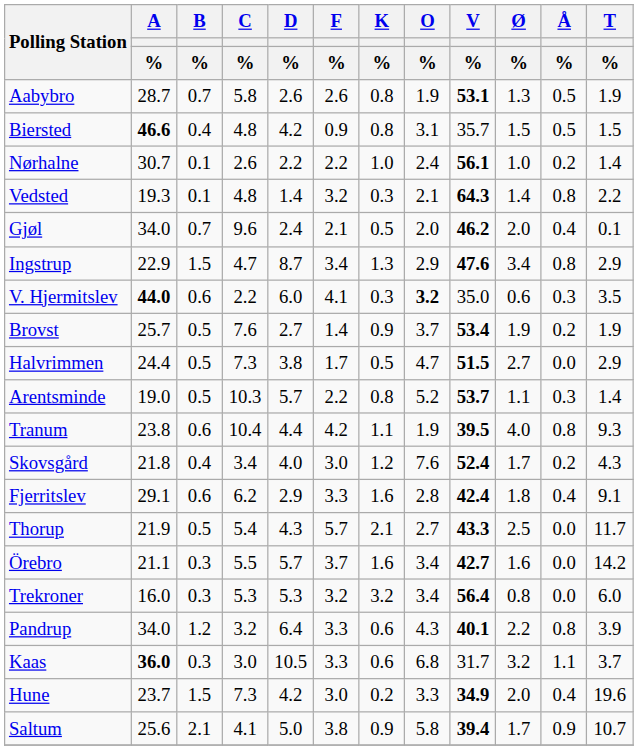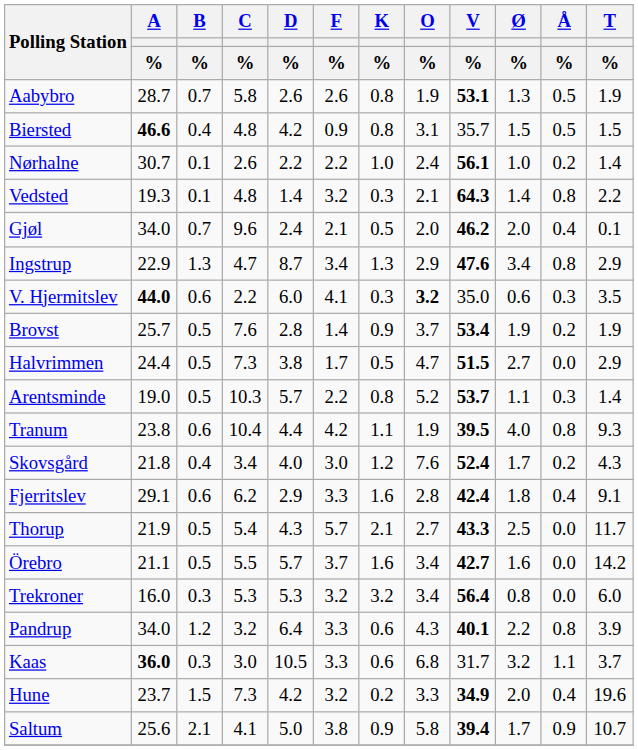 <table class="wikitable sortable" style="text-align:right; font-size:95%; line-height:20px;">
 <tr>
 <th rowspan="3">Polling Station</th>
 <th width=30px class=unsortable><a href='#'>A</a></th>
 <th width=30px class=unsortable><a href='#'>B</a></th>
 <th width=30px class=unsortable><a href='#'>C</a></th>
 <th width=30px class=unsortable><a href='#'>D</a></th>
 <th width=30px class=unsortable><a href='#'>F</a></th>
 <th width=30px class=unsortable><a href='#'>K</a></th>
 <th width=30px class=unsortable><a href='#'>O</a></th>
 <th width=30px class=unsortable><a href='#'>V</a></th>
 <th width=30px class=unsortable><a href='#'>Ø</a></th>
 <th width=30px class=unsortable><a href='#'>Å</a></th>
 <th width=30px class=unsortable><a href='#'>T</a></th>
 </tr>
 <tr>
 <th style=background:></th>
 <th style=background:></th>
 <th style=background:></th>
 <th style=background:></th>
 <th style=background:></th>
 <th style=background:></th>
 <th style=background:></th>
 <th style=background:></th>
 <th style=background:></th>
 <th style=background:></th>
 <th style=background:></th>
 </tr>
 <tr>
 <th align=center data-sort-type=number>%</th>
 <th align=center data-sort-type=number>%</th>
 <th align=center data-sort-type=number>%</th>
 <th align=center data-sort-type=number>%</th>
 <th align=center data-sort-type=number>%</th>
 <th align=center data-sort-type=number>%</th>
 <th align=center data-sort-type=number>%</th>
 <th align=center data-sort-type=number>%</th>
 <th align=center data-sort-type=number>%</th>
 <th align=center data-sort-type=number>%</th>
 <th align=center data-sort-type=number>%</th>
 </tr>
 <tr>
 <td align=left><a href='#'>Aabybro</a></td>
 <td align=center>28.7</td>
 <td align=center>0.7</td>
 <td align=center>5.8</td>
 <td align=center>2.6</td>
 <td align=center>2.6</td>
 <td align=center>0.8</td>
 <td align=center>1.9</td>
 <td align=center ><strong>53.1</strong></td>
 <td align=center>1.3</td>
 <td align=center>0.5</td>
 <td align=center>1.9</td>
 </tr>
 <tr>
 <td align=left><a href='#'>Biersted</a></td>
 <td align=center ><strong>46.6</strong></td>
 <td align=center>0.4</td>
 <td align=center>4.8</td>
 <td align=center>4.2</td>
 <td align=center>0.9</td>
 <td align=center>0.8</td>
 <td align=center>3.1</td>
 <td align=center>35.7</td>
 <td align=center>1.5</td>
 <td align=center>0.5</td>
 <td align=center>1.5</td>
 </tr>
 <tr>
 <td align=left><a href='#'>Nørhalne</a></td>
 <td align=center>30.7</td>
 <td align=center>0.1</td>
 <td align=center>2.6</td>
 <td align=center>2.2</td>
 <td align=center>2.2</td>
 <td align=center>1.0</td>
 <td align=center>2.4</td>
 <td align=center ><strong>56.1</strong></td>
 <td align=center>1.0</td>
 <td align=center>0.2</td>
 <td align=center>1.4</td>
 </tr>
 <tr>
 <td align=left><a href='#'>Vedsted</a></td>
 <td align=center>19.3</td>
 <td align=center>0.1</td>
 <td align=center>4.8</td>
 <td align=center>1.4</td>
 <td align=center>3.2</td>
 <td align=center>0.3</td>
 <td align=center>2.1</td>
 <td align=center ><strong>64.3</strong></td>
 <td align=center>1.4</td>
 <td align=center>0.8</td>
 <td align=center>2.2</td>
 </tr>
 <tr>
 <td align=left><a href='#'>Gjøl</a></td>
 <td align=center>34.0</td>
 <td align=center>0.7</td>
 <td align=center>9.6</td>
 <td align=center>2.4</td>
 <td align=center>2.1</td>
 <td align=center>0.5</td>
 <td align=center>2.0</td>
 <td align=center ><strong>46.2</strong></td>
 <td align=center>2.0</td>
 <td align=center>0.4</td>
 <td align=center>0.1</td>
 </tr>
 <tr>
 <td align=left><a href='#'>Ingstrup</a></td>
 <td align=center>22.9</td>
-<td align=center>1.5</td>
+<td align=center>1.3</td>
 <td align=center>4.7</td>
 <td align=center>8.7</td>
 <td align=center>3.4</td>
 <td align=center>1.3</td>
 <td align=center>2.9</td>
 <td align=center ><strong>47.6</strong></td>
 <td align=center>3.4</td>
 <td align=center>0.8</td>
 <td align=center>2.9</td>
 </tr>
 <tr>
 <td align=left><a href='#'>V. Hjermitslev</a></td>
 <td align=center ><strong>44.0</strong></td>
 <td align=center>0.6</td>
 <td align=center>2.2</td>
 <td align=center>6.0</td>
 <td align=center>4.1</td>
 <td align=center>0.3</td>
 <td align=center><strong>3.2</strong></td>
 <td align=center>35.0</td>
 <td align=center>0.6</td>
 <td align=center>0.3</td>
 <td align=center>3.5</td>
 </tr>
 <tr>
 <td align=left><a href='#'>Brovst</a></td>
 <td align=center>25.7</td>
 <td align=center>0.5</td>
 <td align=center>7.6</td>
-<td align=center>2.7</td>
+<td align=center>2.8</td>
 <td align=center>1.4</td>
 <td align=center>0.9</td>
 <td align=center>3.7</td>
 <td align=center ><strong>53.4</strong></td>
 <td align=center>1.9</td>
 <td align=center>0.2</td>
 <td align=center>1.9</td>
 </tr>
 <tr>
 <td align=left><a href='#'>Halvrimmen</a></td>
 <td align=center>24.4</td>
 <td align=center>0.5</td>
 <td align=center>7.3</td>
 <td align=center>3.8</td>
 <td align=center>1.7</td>
 <td align=center>0.5</td>
 <td align=center>4.7</td>
 <td align=center ><strong>51.5</strong></td>
 <td align=center>2.7</td>
 <td align=center>0.0</td>
 <td align=center>2.9</td>
 </tr>
 <tr>
 <td align=left><a href='#'>Arentsminde</a></td>
 <td align=center>19.0</td>
 <td align=center>0.5</td>
 <td align=center>10.3</td>
 <td align=center>5.7</td>
 <td align=center>2.2</td>
 <td align=center>0.8</td>
 <td align=center>5.2</td>
 <td align=center ><strong>53.7</strong></td>
 <td align=center>1.1</td>
 <td align=center>0.3</td>
 <td align=center>1.4</td>
 </tr>
 <tr>
 <td align=left><a href='#'>Tranum</a></td>
 <td align=center>23.8</td>
 <td align=center>0.6</td>
 <td align=center>10.4</td>
 <td align=center>4.4</td>
 <td align=center>4.2</td>
 <td align=center>1.1</td>
 <td align=center>1.9</td>
 <td align=center ><strong>39.5</strong></td>
 <td align=center>4.0</td>
 <td align=center>0.8</td>
 <td align=center>9.3</td>
 </tr>
 <tr>
 <td align=left><a href='#'>Skovsgård</a></td>
 <td align=center>21.8</td>
 <td align=center>0.4</td>
 <td align=center>3.4</td>
 <td align=center>4.0</td>
 <td align=center>3.0</td>
 <td align=center>1.2</td>
 <td align=center>7.6</td>
 <td align=center ><strong>52.4</strong></td>
 <td align=center>1.7</td>
 <td align=center>0.2</td>
 <td align=center>4.3</td>
 </tr>
 <tr>
 <td align=left><a href='#'>Fjerritslev</a></td>
 <td align=center>29.1</td>
 <td align=center>0.6</td>
 <td align=center>6.2</td>
 <td align=center>2.9</td>
 <td align=center>3.3</td>
 <td align=center>1.6</td>
 <td align=center>2.8</td>
 <td align=center ><strong>42.4</strong></td>
 <td align=center>1.8</td>
 <td align=center>0.4</td>
 <td align=center>9.1</td>
 </tr>
 <tr>
 <td align=left><a href='#'>Thorup</a></td>
 <td align=center>21.9</td>
 <td align=center>0.5</td>
 <td align=center>5.4</td>
 <td align=center>4.3</td>
 <td align=center>5.7</td>
 <td align=center>2.1</td>
 <td align=center>2.7</td>
 <td align=center ><strong>43.3</strong></td>
 <td align=center>2.5</td>
 <td align=center>0.0</td>
 <td align=center>11.7</td>
 </tr>
 <tr>
 <td align=left><a href='#'>Örebro</a></td>
 <td align=center>21.1</td>
-<td align=center>0.3</td>
+<td align=center>0.5</td>
 <td align=center>5.5</td>
 <td align=center>5.7</td>
 <td align=center>3.7</td>
 <td align=center>1.6</td>
 <td align=center>3.4</td>
 <td align=center ><strong>42.7</strong></td>
 <td align=center>1.6</td>
 <td align=center>0.0</td>
 <td align=center>14.2</td>
 </tr>
 <tr>
 <td align=left><a href='#'>Trekroner</a></td>
 <td align=center>16.0</td>
 <td align=center>0.3</td>
 <td align=center>5.3</td>
 <td align=center>5.3</td>
 <td align=center>3.2</td>
 <td align=center>3.2</td>
 <td align=center>3.4</td>
 <td align=center ><strong>56.4</strong></td>
 <td align=center>0.8</td>
 <td align=center>0.0</td>
 <td align=center>6.0</td>
 </tr>
 <tr>
 <td align=left><a href='#'>Pandrup</a></td>
 <td align=center>34.0</td>
 <td align=center>1.2</td>
 <td align=center>3.2</td>
 <td align=center>6.4</td>
 <td align=center>3.3</td>
 <td align=center>0.6</td>
 <td align=center>4.3</td>
 <td align=center ><strong>40.1</strong></td>
 <td align=center>2.2</td>
 <td align=center>0.8</td>
 <td align=center>3.9</td>
 </tr>
 <tr>
 <td align=left><a href='#'>Kaas</a></td>
 <td align=center ><strong>36.0</strong></td>
 <td align=center>0.3</td>
 <td align=center>3.0</td>
 <td align=center>10.5</td>
 <td align=center>3.3</td>
 <td align=center>0.6</td>
 <td align=center>6.8</td>
 <td align=center>31.7</td>
 <td align=center>3.2</td>
 <td align=center>1.1</td>
 <td align=center>3.7</td>
 </tr>
 <tr>
 <td align=left><a href='#'>Hune</a></td>
 <td align=center>23.7</td>
 <td align=center>1.5</td>
 <td align=center>7.3</td>
 <td align=center>4.2</td>
-<td align=center>3.0</td>
+<td align=center>3.2</td>
 <td align=center>0.2</td>
 <td align=center>3.3</td>
 <td align=center ><strong>34.9</strong></td>
 <td align=center>2.0</td>
 <td align=center>0.4</td>
 <td align=center>19.6</td>
 </tr>
 <tr>
 <td align=left><a href='#'>Saltum</a></td>
 <td align=center>25.6</td>
 <td align=center>2.1</td>
 <td align=center>4.1</td>
 <td align=center>5.0</td>
 <td align=center>3.8</td>
 <td align=center>0.9</td>
 <td align=center>5.8</td>
 <td align=center ><strong>39.4</strong></td>
 <td align=center>1.7</td>
 <td align=center>0.9</td>
 <td align=center>10.7</td>
 </tr>
 <tr>
 </tr>
 </table>
